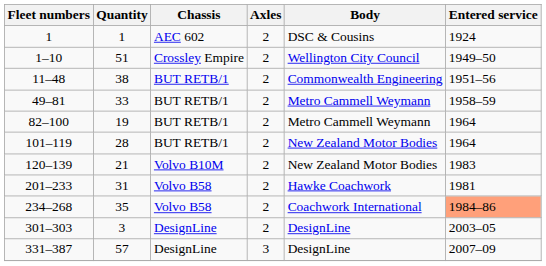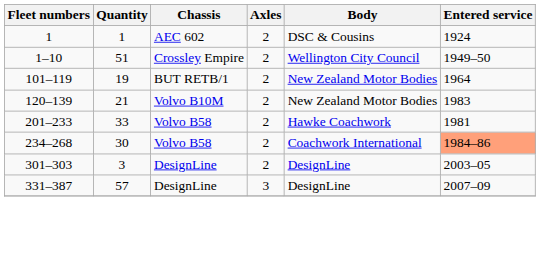 <table class="wikitable sortable">
 <tr style="background:#E0E0E0;">
 <th>Fleet numbers</th>
 <th>Quantity</th>
 <th>Chassis</th>
 <th>Axles</th>
 <th>Body</th>
 <th>Entered service</th>
 </tr>
 <tr>
 <td align=center>1</td>
 <td align=center>1</td>
 <td><a href='#'>AEC</a> 602</td>
 <td align=center>2</td>
 <td>DSC & Cousins</td>
 <td>1924</td>
 </tr>
 <tr>
 <td align=center>1–10</td>
 <td align=center>51</td>
 <td><a href='#'>Crossley</a> Empire</td>
 <td align=center>2</td>
 <td><a href='#'>Wellington City Council</a></td>
 <td>1949–50</td>
 </tr>
 <tr>
-<td align=center>11–48</td>
-<td align=center>38</td>
-<td><a href='#'>BUT RETB/1</a></td>
-<td align=center>2</td>
-<td><a href='#'>Commonwealth Engineering</a></td>
-<td>1951–56</td>
-</tr>
-<tr>
-<td align=center>49–81</td>
-<td align=center>33</td>
-<td>BUT RETB/1</td>
-<td align=center>2</td>
-<td><a href='#'>Metro Cammell Weymann</a></td>
-<td>1958–59</td>
-</tr>
-<tr>
-<td align=center>82–100</td>
+<td align=center>101–119</td>
 <td align=center>19</td>
-<td>BUT RETB/1 </td>
-<td align=center>2</td>
-<td>Metro Cammell Weymann</td>
-<td>1964</td>
-</tr>
-<tr>
-<td align=center>101–119</td>
-<td align=center>28</td>
 <td>BUT RETB/1 </td>
 <td align=center>2</td>
 <td><a href='#'>New Zealand Motor Bodies</a></td>
 <td>1964</td>
 </tr>
 <tr>
 <td align=center>120–139</td>
 <td align=center>21</td>
 <td><a href='#'>Volvo B10M</a></td>
 <td align=center>2</td>
 <td>New Zealand Motor Bodies</td>
 <td>1983</td>
 </tr>
 <tr>
 <td align=center>201–233</td>
-<td align=center>31</td>
+<td align=center>33</td>
 <td><a href='#'>Volvo B58</a></td>
 <td align=center>2</td>
 <td><a href='#'>Hawke Coachwork</a></td>
 <td>1981</td>
 </tr>
 <tr>
 <td align=center>234–268</td>
-<td align=center>35</td>
+<td align=center>30</td>
 <td><a href='#'>Volvo B58</a></td>
 <td align=center>2</td>
 <td><a href='#'>Coachwork International</a></td>
 <td style="background: lightsalmon;">1984–86</td>
 </tr>
 <tr>
 <td align=center>301–303</td>
 <td align=center>3</td>
 <td><a href='#'>DesignLine</a></td>
 <td align=center>2</td>
 <td><a href='#'>DesignLine</a></td>
 <td>2003–05</td>
 </tr>
 <tr>
 <td align=center>331–387</td>
 <td align=center>57</td>
 <td>DesignLine</td>
 <td align=center>3</td>
 <td>DesignLine</td>
 <td>2007–09</td>
 </tr>
 <tr>
 </tr>
 </table>
